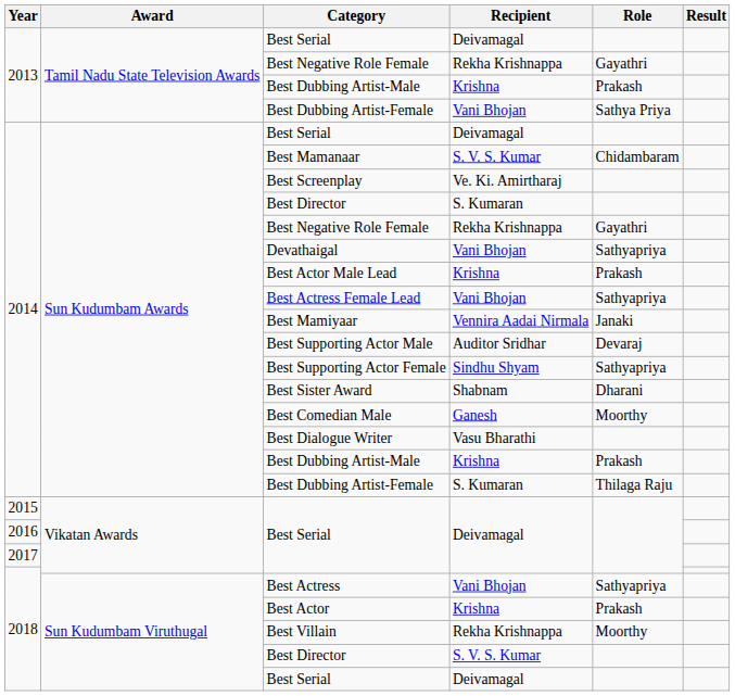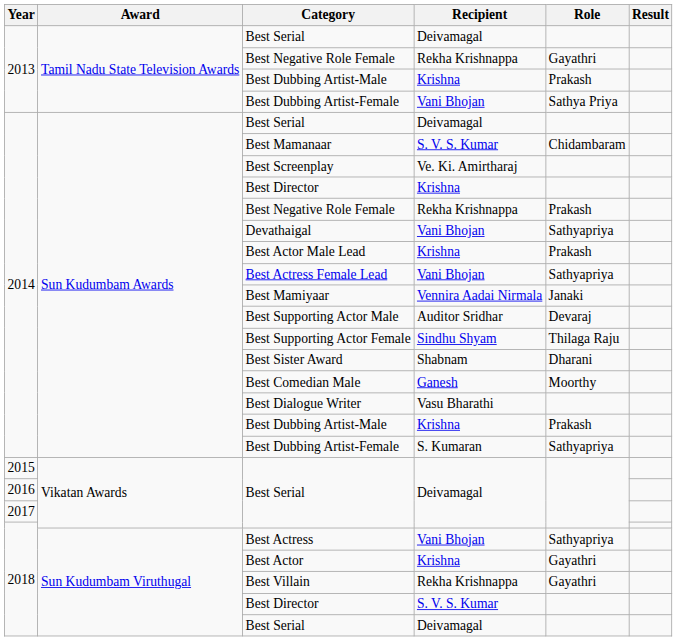 <table class="wikitable">
 <tr>
 <th>Year</th>
 <th>Award</th>
 <th>Category</th>
 <th>Recipient</th>
 <th>Role</th>
 <th>Result</th>
 </tr>
 <tr>
 <td rowspan="4">2013</td>
 <td rowspan="4"><a href='#'>Tamil Nadu State Television Awards</a></td>
 <td>Best Serial</td>
 <td>Deivamagal</td>
 <td></td>
 <td></td>
 </tr>
 <tr>
 <td>Best Negative Role Female</td>
 <td>Rekha Krishnappa</td>
 <td>Gayathri</td>
 <td></td>
 </tr>
 <tr>
 <td>Best Dubbing Artist-Male</td>
 <td><a href='#'>Krishna</a></td>
 <td>Prakash</td>
 <td></td>
 </tr>
 <tr>
 <td>Best Dubbing Artist-Female</td>
 <td><a href='#'>Vani Bhojan</a></td>
 <td>Sathya Priya</td>
 <td></td>
 </tr>
 <tr>
 <td rowspan="16">2014</td>
 <td rowspan="16"><a href='#'>Sun Kudumbam Awards</a></td>
 <td>Best Serial</td>
 <td>Deivamagal</td>
 <td></td>
 <td></td>
 </tr>
 <tr>
 <td>Best Mamanaar</td>
 <td><a href='#'>S. V. S. Kumar</a></td>
 <td>Chidambaram</td>
 <td></td>
 </tr>
 <tr>
 <td>Best Screenplay</td>
 <td>Ve. Ki. Amirtharaj</td>
 <td></td>
 <td></td>
 </tr>
 <tr>
 <td>Best Director</td>
-<td>S. Kumaran</td>
+<td><a href='#'>Krishna</a></td>
 <td></td>
 <td></td>
 </tr>
 <tr>
 <td>Best Negative Role Female</td>
 <td>Rekha Krishnappa</td>
-<td>Gayathri</td>
+<td>Prakash</td>
 <td></td>
 </tr>
 <tr>
 <td>Devathaigal</td>
 <td><a href='#'>Vani Bhojan</a></td>
 <td>Sathyapriya</td>
 <td></td>
 </tr>
 <tr>
 <td>Best Actor Male Lead</td>
 <td><a href='#'>Krishna</a></td>
 <td>Prakash</td>
 <td></td>
 </tr>
 <tr>
 <td><a href='#'>Best Actress Female Lead</a></td>
 <td><a href='#'>Vani Bhojan</a></td>
 <td>Sathyapriya</td>
 <td></td>
 </tr>
 <tr>
 <td>Best Mamiyaar</td>
 <td><a href='#'>Vennira Aadai Nirmala</a></td>
 <td>Janaki</td>
 <td></td>
 </tr>
 <tr>
 <td>Best Supporting Actor Male</td>
 <td>Auditor Sridhar</td>
 <td>Devaraj</td>
 <td></td>
 </tr>
 <tr>
 <td>Best Supporting Actor Female</td>
 <td><a href='#'>Sindhu Shyam</a></td>
-<td>Sathyapriya</td>
+<td>Thilaga Raju</td>
 <td></td>
 </tr>
 <tr>
 <td>Best Sister Award</td>
 <td>Shabnam</td>
 <td>Dharani</td>
 <td></td>
 </tr>
 <tr>
 <td>Best Comedian Male</td>
 <td><a href='#'>Ganesh</a></td>
 <td>Moorthy</td>
 <td></td>
 </tr>
 <tr>
 <td>Best Dialogue Writer</td>
 <td>Vasu Bharathi</td>
 <td></td>
 <td></td>
 </tr>
 <tr>
 <td>Best Dubbing Artist-Male</td>
 <td><a href='#'>Krishna</a></td>
 <td>Prakash</td>
 <td></td>
 </tr>
 <tr>
 <td>Best Dubbing Artist-Female</td>
 <td>S. Kumaran</td>
-<td>Thilaga Raju</td>
+<td>Sathyapriya</td>
 <td></td>
 </tr>
 <tr>
 <td>2015</td>
 <td rowspan="4">Vikatan Awards</td>
 <td rowspan="4">Best Serial</td>
 <td rowspan="4">Deivamagal</td>
 <td rowspan="4"></td>
 <td></td>
 </tr>
 <tr>
 <td>2016</td>
 <td></td>
 </tr>
 <tr>
 <td>2017</td>
 <td></td>
 </tr>
 <tr>
 <td rowspan="6">2018</td>
 <td></td>
 </tr>
 <tr>
 <td rowspan="5"><a href='#'>Sun Kudumbam Viruthugal</a></td>
 <td>Best Actress</td>
 <td><a href='#'>Vani Bhojan</a></td>
 <td>Sathyapriya</td>
 <td></td>
 </tr>
 <tr>
 <td>Best Actor</td>
 <td><a href='#'>Krishna</a></td>
-<td>Prakash</td>
+<td>Gayathri</td>
 <td></td>
 </tr>
 <tr>
 <td>Best Villain</td>
 <td>Rekha Krishnappa</td>
-<td>Moorthy</td>
+<td>Gayathri</td>
 <td></td>
 </tr>
 <tr>
 <td>Best Director</td>
 <td><a href='#'>S. V. S. Kumar</a></td>
 <td></td>
 <td></td>
 </tr>
 <tr>
 <td>Best Serial</td>
 <td>Deivamagal</td>
 <td></td>
 <td></td>
 </tr>
 </table>
